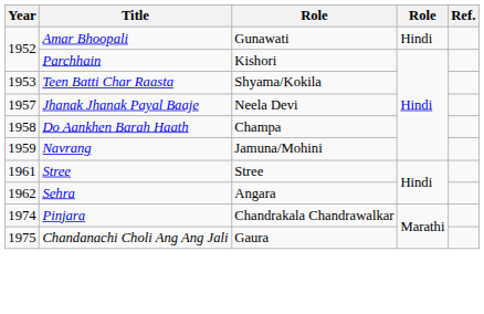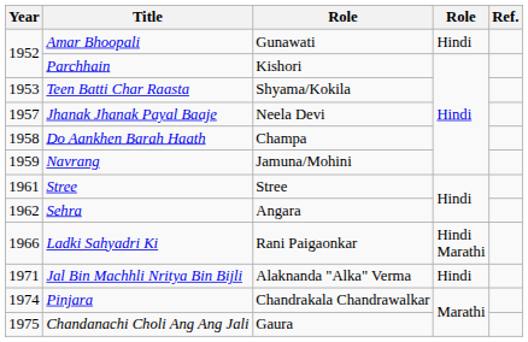 <table class="wikitable">
 <tr>
 <th>Year</th>
 <th>Title</th>
 <th>Role</th>
 <th>Role</th>
 <th>Ref.</th>
 </tr>
 <tr>
 <td rowspan="2">1952</td>
 <td><em><a href='#'>Amar Bhoopali</a></em></td>
 <td>Gunawati</td>
 <td>Hindi</td>
 <td></td>
 </tr>
 <tr>
 <td><em><a href='#'>Parchhain</a></em></td>
 <td>Kishori</td>
 <td rowspan="5"><a href='#'>Hindi</a></td>
 <td></td>
 </tr>
 <tr>
 <td>1953</td>
 <td><em><a href='#'>Teen Batti Char Raasta</a></em></td>
 <td>Shyama/Kokila</td>
 <td></td>
 </tr>
 <tr>
 <td>1957</td>
 <td><em><a href='#'>Jhanak Jhanak Payal Baaje</a></em></td>
 <td>Neela Devi</td>
 <td></td>
 </tr>
 <tr>
 <td>1958</td>
 <td><em><a href='#'>Do Aankhen Barah Haath</a></em></td>
 <td>Champa</td>
 <td></td>
 </tr>
 <tr>
 <td>1959</td>
 <td><em><a href='#'>Navrang</a></em></td>
 <td>Jamuna/Mohini</td>
 <td></td>
 </tr>
 <tr>
 <td>1961</td>
 <td><em><a href='#'>Stree</a></em></td>
 <td>Stree</td>
 <td rowspan="2">Hindi</td>
 <td></td>
 </tr>
 <tr>
 <td>1962</td>
 <td><em><a href='#'>Sehra</a></em></td>
 <td>Angara</td>
 <td></td>
 </tr>
 <tr>
+<td>1966</td>
+<td><em><a href='#'>Ladki Sahyadri Ki</a></em></td>
+<td>Rani Paigaonkar</td>
+<td>Hindi<br>Marathi</td>
+<td></td>
+</tr>
+<tr>
+<td>1971</td>
+<td><em><a href='#'>Jal Bin Machhli Nritya Bin Bijli</a></em></td>
+<td>Alaknanda "Alka" Verma</td>
+<td>Hindi</td>
+<td></td>
+</tr>
+<tr>
 <td>1974</td>
 <td><em><a href='#'>Pinjara</a></em></td>
 <td>Chandrakala Chandrawalkar</td>
 <td rowspan="2">Marathi</td>
 <td></td>
 </tr>
 <tr>
 <td>1975</td>
 <td><em>Chandanachi Choli Ang Ang Jali</em></td>
 <td>Gaura</td>
 <td></td>
 </tr>
 </table>
